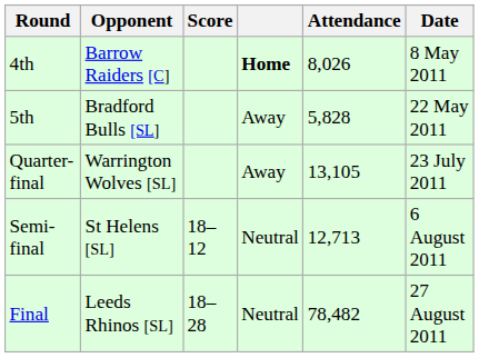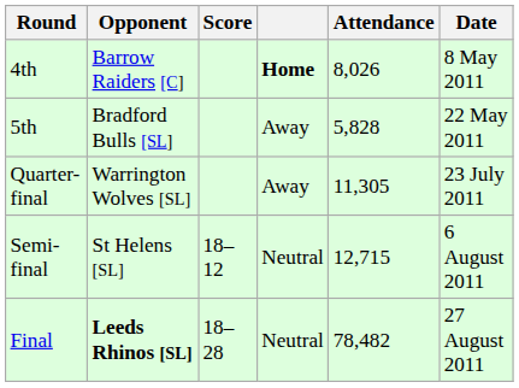 <table class="wikitable" style="font-size:95%;" width="60%">
 <tr>
 <th>Round</th>
 <th>Opponent</th>
 <th>Score</th>
 <th></th>
 <th>Attendance</th>
 <th>Date</th>
 </tr>
 <tr bgcolor="#ddffdd">
 <td>4th</td>
 <td> <a href='#'>Barrow Raiders</a> <small><a href='#'>[C</a>]</small></td>
 <td></td>
 <td><strong>Home</strong></td>
 <td>8,026</td>
 <td>8 May 2011</td>
 </tr>
 <tr bgcolor="#ddffdd">
 <td>5th</td>
 <td> Bradford Bulls <small><a href='#'>[SL</a>]</small></td>
 <td></td>
 <td>Away</td>
 <td>5,828</td>
 <td>22 May 2011</td>
 </tr>
 <tr bgcolor="#ddffdd">
 <td>Quarter-final</td>
 <td> Warrington Wolves <small>[SL]</small></td>
 <td></td>
 <td>Away</td>
-<td>13,105</td>
+<td>11,305</td>
 <td>23 July 2011</td>
 </tr>
 <tr bgcolor="#ddffdd">
 <td>Semi-final</td>
 <td> St Helens <small>[SL]</small></td>
 <td>18–12</td>
 <td>Neutral</td>
-<td>12,713</td>
+<td>12,715</td>
 <td>6 August 2011</td>
 </tr>
 <tr bgcolor="#ddffdd">
 <td><a href='#'>Final</a></td>
-<td> Leeds Rhinos <small>[SL]</small></td>
+<td><strong> Leeds Rhinos <small>[SL]</small></strong></td>
 <td>18–28</td>
 <td>Neutral</td>
 <td>78,482</td>
 <td>27 August 2011</td>
 </tr>
 </table>
